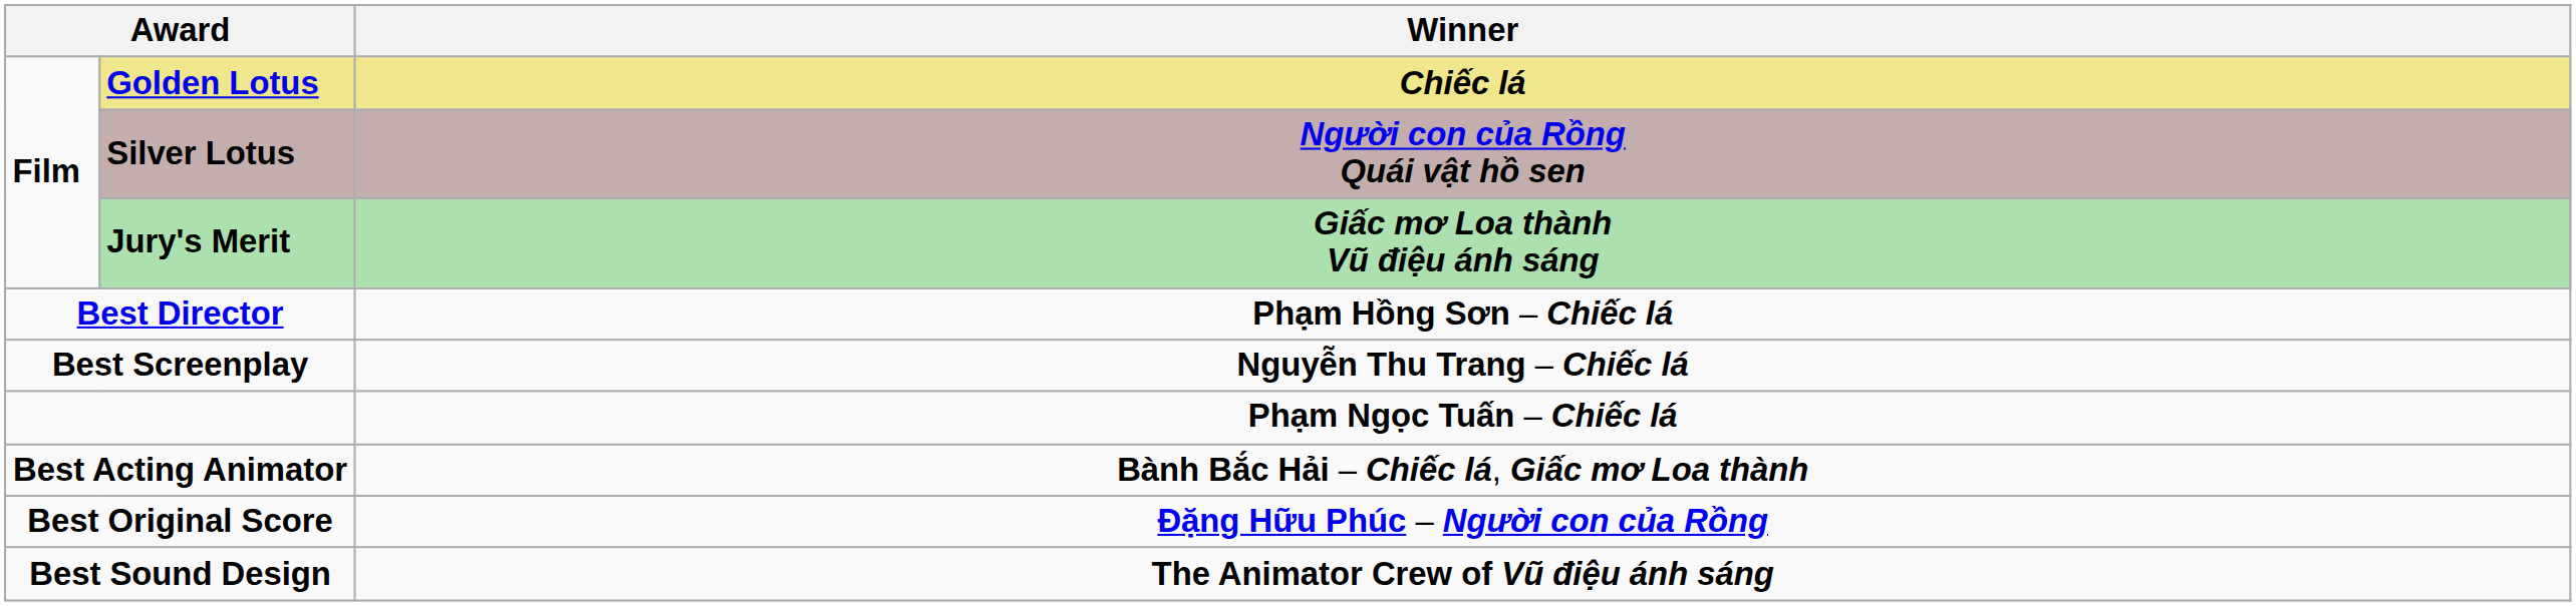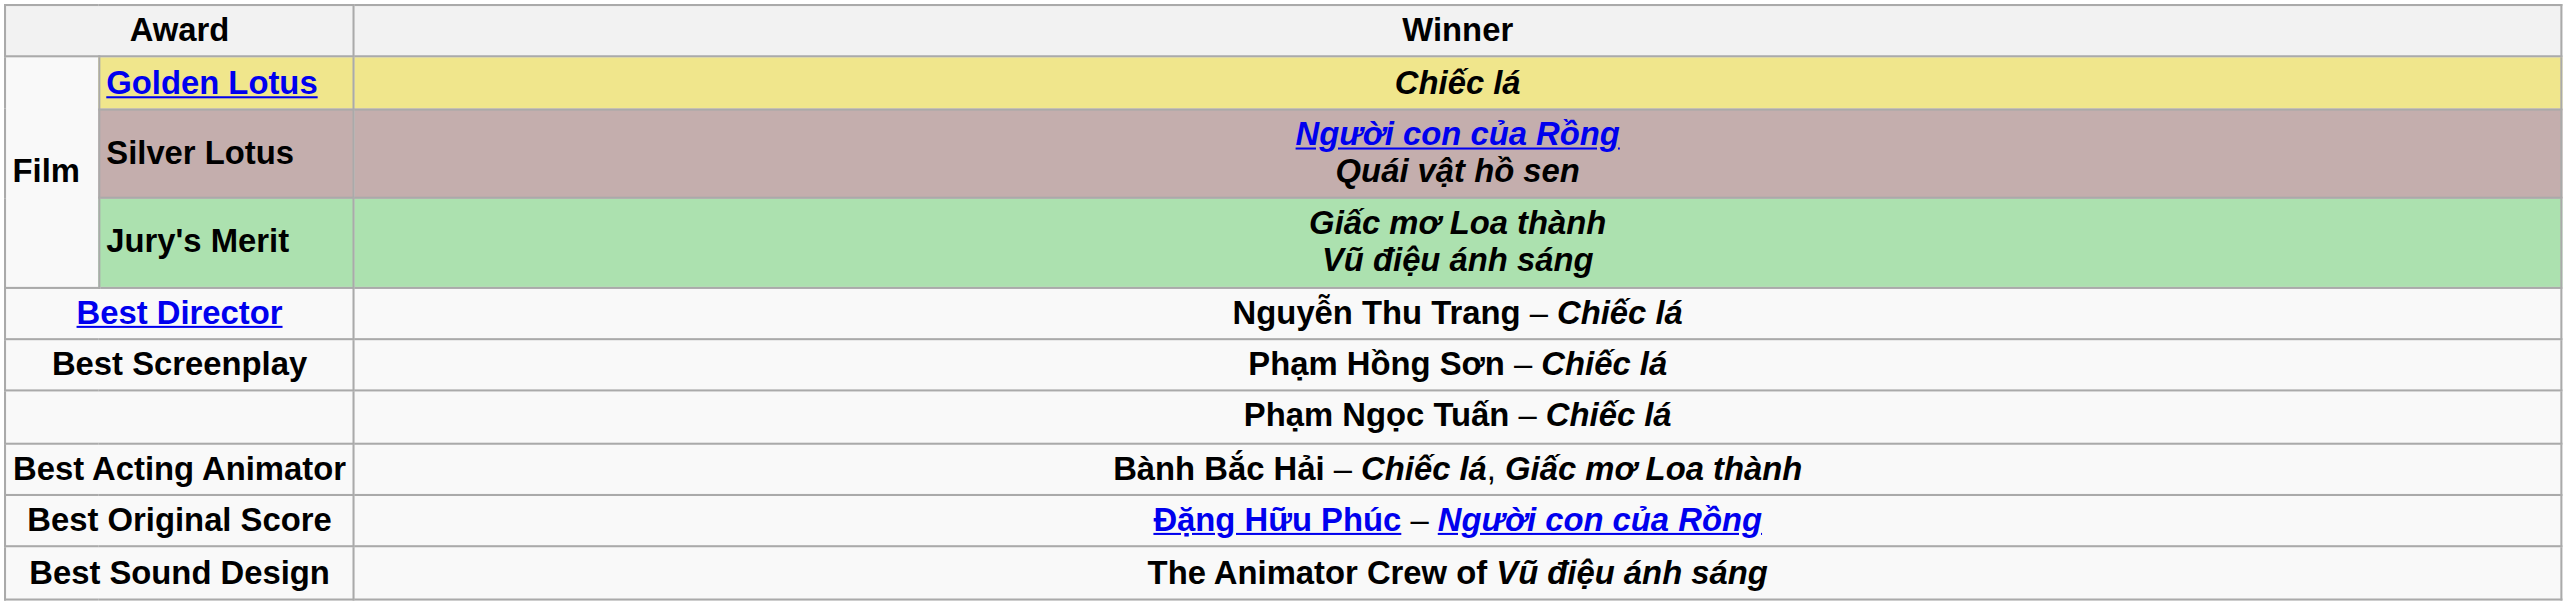 <table class=wikitable>
 <tr>
 <th width="12%" colspan="2">Award</th>
 <th width="76%">Winner</th>
 </tr>
 <tr>
 <td rowspan="3"><strong>Film</strong></td>
 <td style="background:#F0E68C"><strong><a href='#'>Golden Lotus</a></strong></td>
 <td style="background:#F0E68C" align=center><strong><em>Chiếc lá</em></strong></td>
 </tr>
 <tr>
 <td style="background:#C4AEAD"><strong>Silver Lotus</strong></td>
 <td style="background:#C4AEAD" align=center><strong><em><a href='#'>Người con của Rồng</a></em></strong><br><strong><em>Quái vật hồ sen</em></strong></td>
 </tr>
 <tr>
 <td style="background:#ACE1AF"><strong>Jury's Merit</strong></td>
 <td style="background:#ACE1AF" align=center><strong><em>Giấc mơ Loa thành</em></strong><br><strong><em> Vũ điệu ánh sáng</em></strong></td>
 </tr>
 <tr>
 <td colspan="2" align=center><strong><a href='#'>Best Director</a></strong></td>
-<td align=center><strong>Phạm Hồng Sơn</strong> – <strong><em>Chiếc lá</em></strong></td>
+<td align=center><strong>Nguyễn Thu Trang</strong> – <strong><em>Chiếc lá</em></strong></td>
 </tr>
 <tr>
 <td colspan="2" align=center><strong>Best Screenplay</strong></td>
-<td align=center><strong>Nguyễn Thu Trang</strong> – <strong><em>Chiếc lá</em></strong></td>
+<td align=center><strong>Phạm Hồng Sơn</strong> – <strong><em>Chiếc lá</em></strong></td>
 </tr>
 <tr>
 <td colspan="2" align=center><strong></strong></td>
 <td align=center><strong>Phạm Ngọc Tuấn</strong> – <strong><em>Chiếc lá</em></strong></td>
 </tr>
 <tr>
 <td colspan="2" align=center><strong>Best Acting Animator</strong></td>
 <td align=center><strong>Bành Bắc Hải</strong> – <strong><em>Chiếc lá</em></strong>, <strong><em>Giấc mơ Loa thành</em></strong></td>
 </tr>
 <tr>
 <td colspan="2" align=center><strong>Best Original Score</strong></td>
 <td align=center><strong><a href='#'>Đặng Hữu Phúc</a></strong> – <strong><em><a href='#'>Người con của Rồng</a></em></strong></td>
 </tr>
 <tr>
 <td colspan="2" align=center><strong>Best Sound Design</strong></td>
 <td align=center><strong>The Animator Crew of</strong> <strong><em>Vũ điệu ánh sáng</em></strong></td>
 </tr>
 </table>
